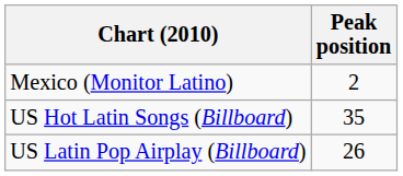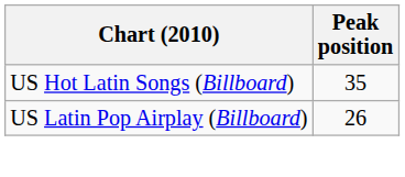 <table class="wikitable sortable">
 <tr>
 <th align="left">Chart (2010)</th>
 <th align="left">Peak<br>position</th>
-</tr>
-<tr>
-<td>Mexico (<a href='#'>Monitor Latino</a>)</td>
-<td align="center">2</td>
 </tr>
 <tr>
 <td>US <a href='#'>Hot Latin Songs</a> (<a href='#'><em>Billboard</em></a>)</td>
 <td align="center">35</td>
 </tr>
 <tr>
 <td>US <a href='#'>Latin Pop Airplay</a> (<a href='#'><em>Billboard</em></a>)</td>
 <td align="center">26</td>
 </tr>
 </table>
